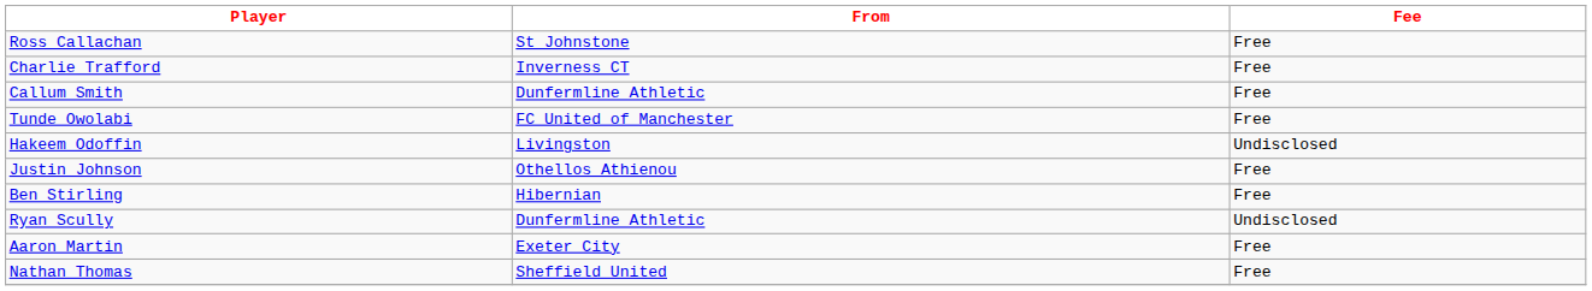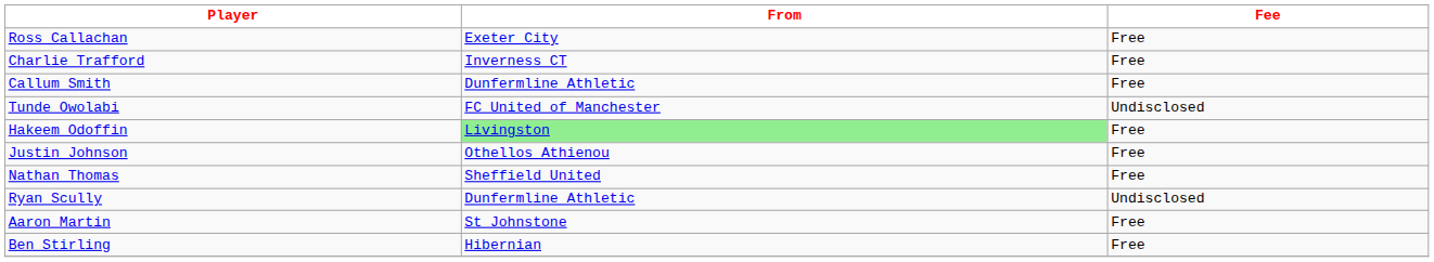 <table class="wikitable" style="text-align:left; font-size:95%;width:98%;">
 <tr>
 <th style="background:white; color:red;">Player</th>
 <th style="background:white; color:red;">From</th>
 <th style="background:white; color:red;">Fee</th>
 </tr>
 <tr>
 <td> <a href='#'>Ross Callachan</a></td>
-<td> <a href='#'>St Johnstone</a></td>
+<td> <a href='#'>Exeter City</a></td>
 <td>Free</td>
 </tr>
 <tr>
 <td> <a href='#'>Charlie Trafford</a></td>
 <td> <a href='#'>Inverness CT</a></td>
 <td>Free</td>
 </tr>
 <tr>
 <td> <a href='#'>Callum Smith</a></td>
 <td> <a href='#'>Dunfermline Athletic</a></td>
 <td>Free</td>
 </tr>
 <tr>
 <td> <a href='#'>Tunde Owolabi</a></td>
 <td> <a href='#'>FC United of Manchester</a></td>
-<td>Free</td>
+<td>Undisclosed</td>
 </tr>
 <tr>
 <td> <a href='#'>Hakeem Odoffin</a></td>
-<td> <a href='#'>Livingston</a></td>
-<td>Undisclosed</td>
+<td style="background: lightgreen;"> <a href='#'>Livingston</a></td>
+<td>Free</td>
 </tr>
 <tr>
 <td> <a href='#'>Justin Johnson</a></td>
 <td> <a href='#'>Othellos Athienou</a></td>
 <td>Free</td>
 </tr>
 <tr>
-<td> <a href='#'>Ben Stirling</a></td>
-<td> <a href='#'>Hibernian</a></td>
+<td> <a href='#'>Nathan Thomas</a></td>
+<td> <a href='#'>Sheffield United</a></td>
 <td>Free</td>
 </tr>
 <tr>
 <td> <a href='#'>Ryan Scully</a></td>
 <td> <a href='#'>Dunfermline Athletic</a></td>
 <td>Undisclosed</td>
 </tr>
 <tr>
 <td> <a href='#'>Aaron Martin</a></td>
-<td> <a href='#'>Exeter City</a></td>
+<td> <a href='#'>St Johnstone</a></td>
 <td>Free</td>
 </tr>
 <tr>
-<td> <a href='#'>Nathan Thomas</a></td>
-<td> <a href='#'>Sheffield United</a></td>
+<td> <a href='#'>Ben Stirling</a></td>
+<td> <a href='#'>Hibernian</a></td>
 <td>Free</td>
 </tr>
 <tr>
 </tr>
 </table>
